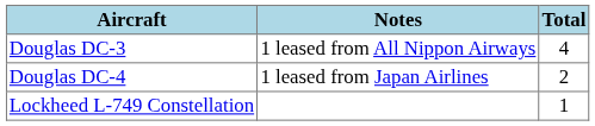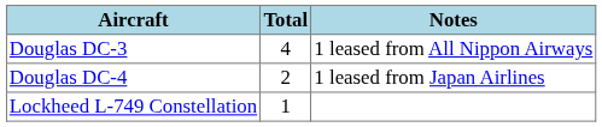 <table class="toccolours" border="1" cellpadding="2" style="border-collapse:collapse; margin:1em auto;">
 <tr bgcolor=lightblue>
 <th>Aircraft</th>
+<th>Total</th>
 <th>Notes</th>
-<th>Total</th>
 </tr>
 <tr>
 <td><a href='#'>Douglas DC-3</a></td>
+<td align=center>4</td>
 <td>1 leased from <a href='#'>All Nippon Airways</a></td>
-<td align=center>4</td>
 </tr>
 <tr>
 <td><a href='#'>Douglas DC-4</a></td>
+<td align=center>2</td>
 <td>1 leased from <a href='#'>Japan Airlines</a></td>
-<td align=center>2</td>
 </tr>
 <tr>
 <td><a href='#'>Lockheed L-749 Constellation</a></td>
+<td align=center>1</td>
 <td></td>
-<td align=center>1</td>
 </tr>
 </table>
